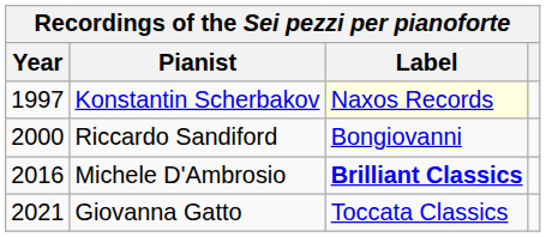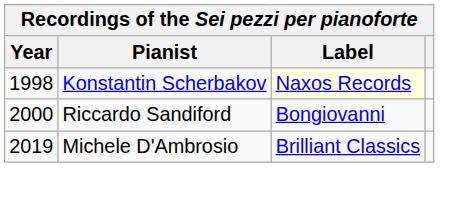 <table class="wikitable">
 <tr>
 <th colspan="4">Recordings of the <em>Sei pezzi per pianoforte</em></th>
 </tr>
 <tr>
 <th>Year</th>
 <th>Pianist</th>
 <th>Label</th>
 <th></th>
 </tr>
 <tr>
-<td>1997</td>
+<td>1998</td>
 <td><a href='#'>Konstantin Scherbakov</a></td>
 <td style="background: lightyellow;"><a href='#'>Naxos Records</a></td>
 <td></td>
 </tr>
 <tr>
 <td>2000</td>
 <td>Riccardo Sandiford</td>
 <td><a href='#'>Bongiovanni</a></td>
 <td></td>
 </tr>
 <tr>
-<td>2016</td>
+<td>2019</td>
 <td>Michele D'Ambrosio</td>
-<td><strong><a href='#'>Brilliant Classics</a></strong></td>
-<td></td>
-</tr>
-<tr>
-<td>2021</td>
-<td>Giovanna Gatto</td>
-<td><a href='#'>Toccata Classics</a></td>
+<td><a href='#'>Brilliant Classics</a></td>
 <td></td>
 </tr>
 </table>
